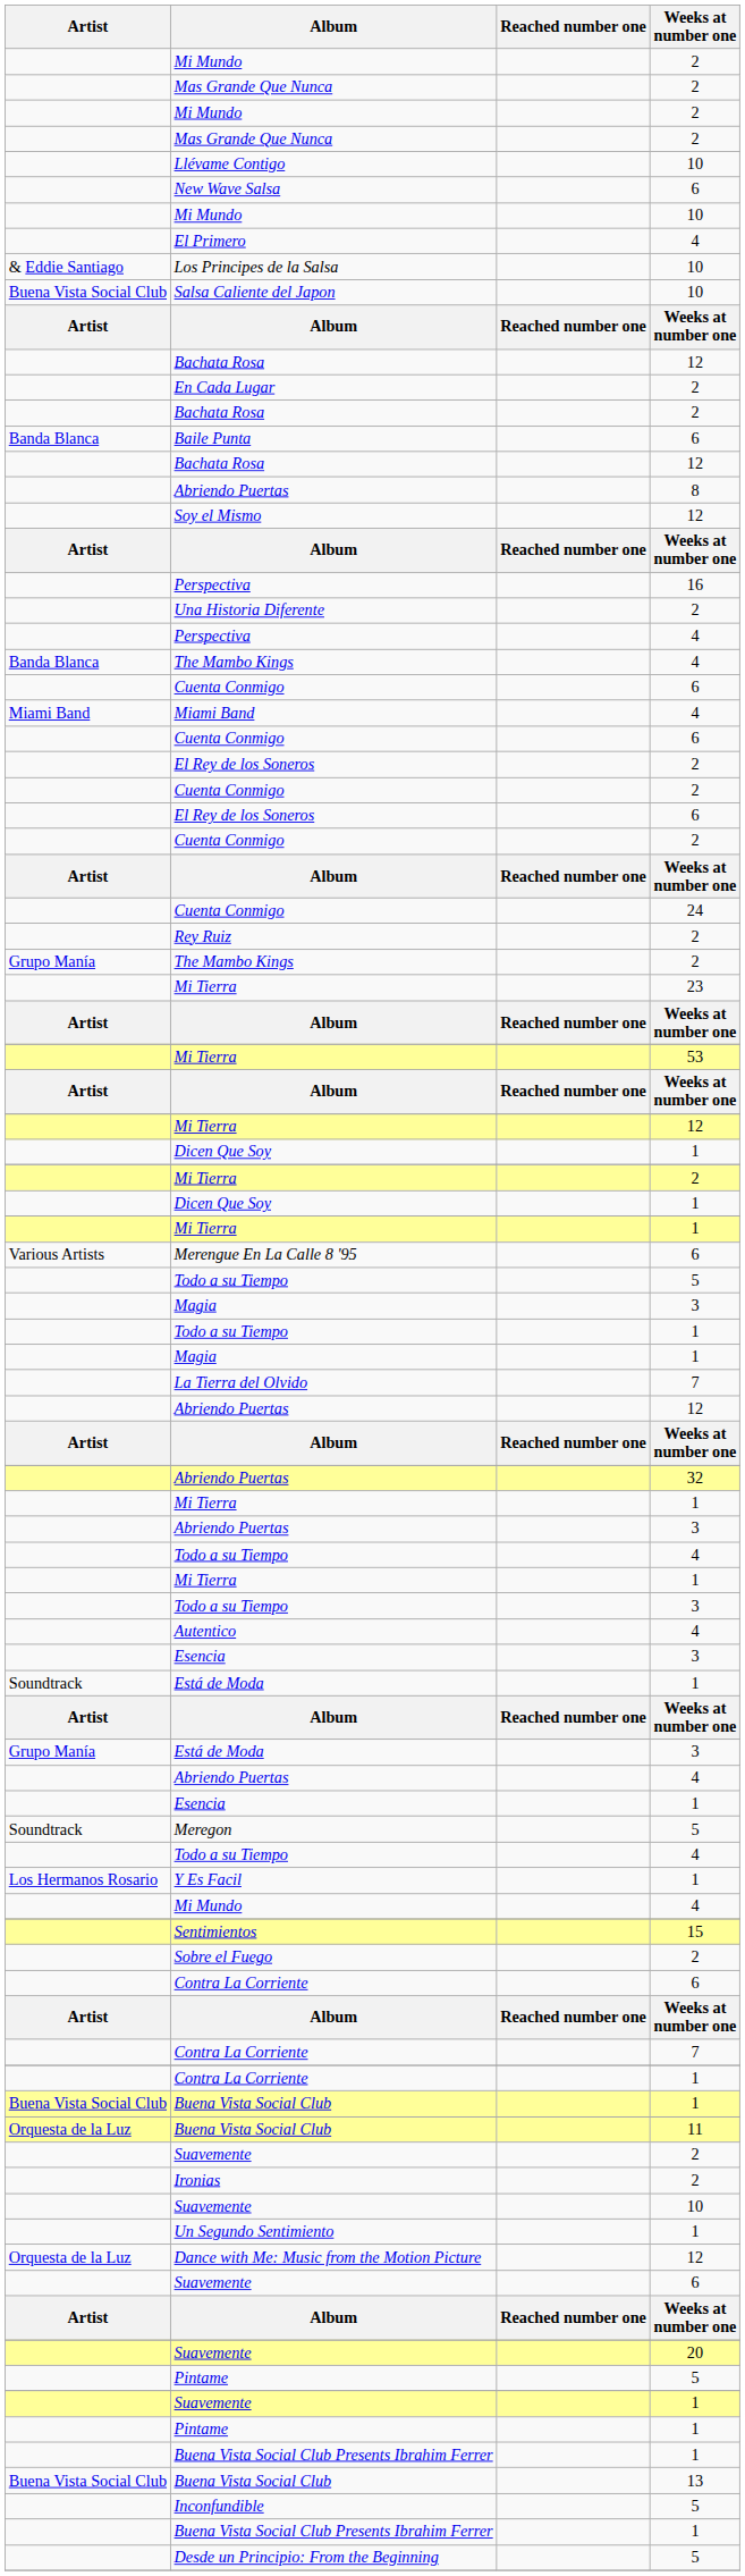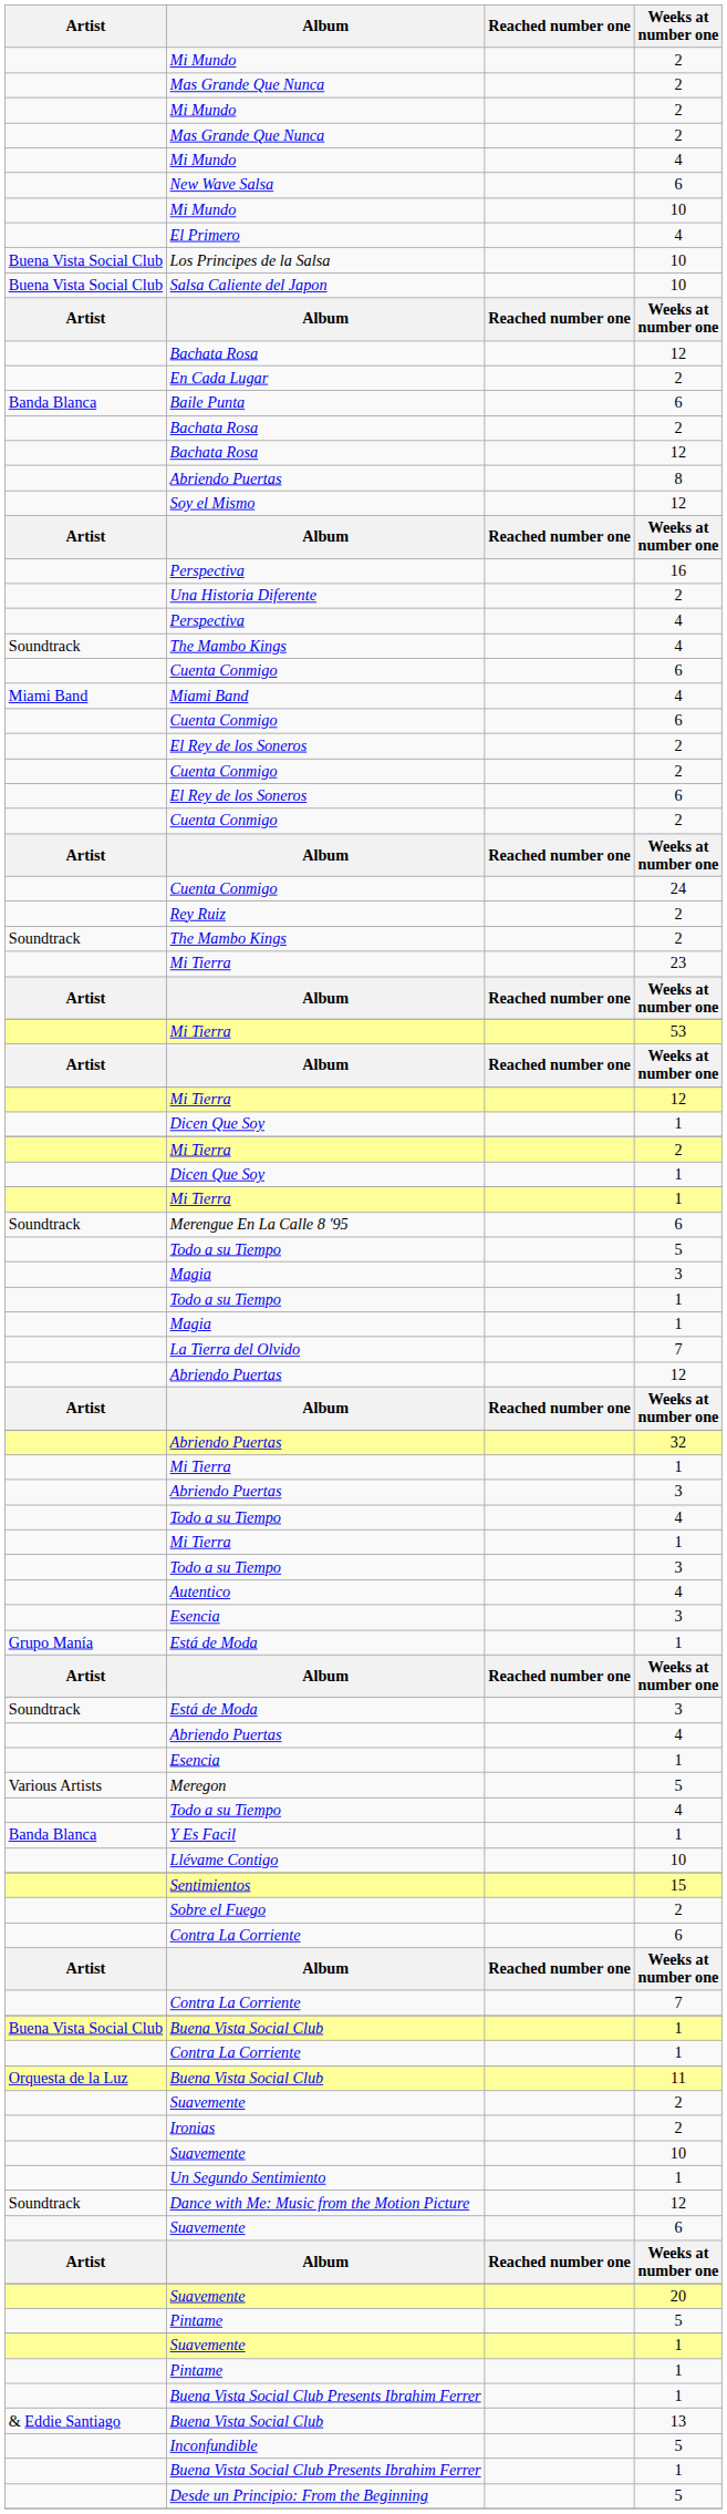 <table class="sortable wikitable">
 <tr>
 <th>Artist</th>
 <th>Album</th>
 <th>Reached number one</th>
 <th>Weeks at<br>number one</th>
 </tr>
 <tr>
 <td></td>
 <td><em><a href='#'>Mi Mundo</a></em></td>
 <td></td>
 <td align=center>2</td>
 </tr>
 <tr>
 <td></td>
 <td><em><a href='#'>Mas Grande Que Nunca</a></em></td>
 <td></td>
 <td align=center>2</td>
 </tr>
 <tr>
 <td></td>
 <td><em><a href='#'>Mi Mundo</a></em></td>
 <td></td>
 <td align=center>2</td>
 </tr>
 <tr>
 <td></td>
 <td><em><a href='#'>Mas Grande Que Nunca</a></em></td>
 <td></td>
 <td align=center>2</td>
 </tr>
 <tr>
 <td></td>
-<td><em><a href='#'>Llévame Contigo</a></em></td>
+<td><em><a href='#'>Mi Mundo</a></em></td>
 <td></td>
-<td align=center>10</td>
+<td align=center>4</td>
 </tr>
 <tr>
 <td></td>
 <td><em><a href='#'>New Wave Salsa</a></em></td>
 <td></td>
 <td align=center>6</td>
 </tr>
 <tr>
 <td></td>
 <td><em><a href='#'>Mi Mundo</a></em></td>
 <td></td>
 <td align=center>10</td>
 </tr>
 <tr>
 <td></td>
 <td><em><a href='#'>El Primero</a></em></td>
 <td></td>
 <td align=center>4</td>
 </tr>
 <tr>
-<td> & <a href='#'>Eddie Santiago</a></td>
+<td><a href='#'>Buena Vista Social Club</a></td>
 <td><em>Los Principes de la Salsa</em></td>
 <td></td>
 <td align=center>10</td>
 </tr>
 <tr>
 <td><a href='#'>Buena Vista Social Club</a></td>
 <td><em><a href='#'>Salsa Caliente del Japon</a></em></td>
 <td></td>
 <td align=center>10</td>
 </tr>
 <tr>
 <th>Artist</th>
 <th scope=col>Album</th>
 <th>Reached number one</th>
 <th>Weeks at<br>number one</th>
 </tr>
 <tr>
 <td></td>
 <td><em><a href='#'>Bachata Rosa</a></em></td>
 <td></td>
 <td align=center>12</td>
 </tr>
 <tr>
 <td></td>
 <td><em><a href='#'>En Cada Lugar</a></em></td>
 <td></td>
 <td align=center>2</td>
 </tr>
 <tr>
+<td><a href='#'>Banda Blanca</a></td>
+<td><em><a href='#'>Baile Punta</a></em></td>
+<td></td>
+<td align=center>6</td>
+</tr>
+<tr>
 <td></td>
 <td><em><a href='#'>Bachata Rosa</a></em></td>
 <td></td>
 <td align=center>2</td>
-</tr>
-<tr>
-<td><a href='#'>Banda Blanca</a></td>
-<td><em><a href='#'>Baile Punta</a></em></td>
-<td></td>
-<td align=center>6</td>
 </tr>
 <tr>
 <td></td>
 <td><em><a href='#'>Bachata Rosa</a></em></td>
 <td></td>
 <td align=center>12</td>
 </tr>
 <tr>
 <td></td>
 <td><em><a href='#'>Abriendo Puertas</a></em></td>
 <td></td>
 <td align=center>8</td>
 </tr>
 <tr>
 <td></td>
 <td><em><a href='#'>Soy el Mismo</a></em></td>
 <td></td>
 <td align=center>12</td>
 </tr>
 <tr>
 <th>Artist</th>
 <th scope=col>Album</th>
 <th>Reached number one</th>
 <th>Weeks at<br>number one</th>
 </tr>
 <tr>
 <td></td>
 <td><em><a href='#'>Perspectiva</a></em></td>
 <td></td>
 <td align=center>16</td>
 </tr>
 <tr>
 <td></td>
 <td><em><a href='#'>Una Historia Diferente</a></em></td>
 <td></td>
 <td align=center>2</td>
 </tr>
 <tr>
 <td></td>
 <td><em><a href='#'>Perspectiva</a></em></td>
 <td></td>
 <td align=center>4</td>
 </tr>
 <tr>
-<td><a href='#'>Banda Blanca</a></td>
+<td>Soundtrack</td>
 <td><em><a href='#'>The Mambo Kings</a></em></td>
 <td></td>
 <td align=center>4</td>
 </tr>
 <tr>
 <td></td>
 <td><em><a href='#'>Cuenta Conmigo</a></em></td>
 <td></td>
 <td align=center>6</td>
 </tr>
 <tr>
 <td><a href='#'>Miami Band</a></td>
 <td><em><a href='#'>Miami Band</a></em></td>
 <td></td>
 <td align=center>4</td>
 </tr>
 <tr>
 <td></td>
 <td><em><a href='#'>Cuenta Conmigo</a></em></td>
 <td></td>
 <td align=center>6</td>
 </tr>
 <tr>
 <td></td>
 <td><em><a href='#'>El Rey de los Soneros</a></em></td>
 <td></td>
 <td align=center>2</td>
 </tr>
 <tr>
 <td></td>
 <td><em><a href='#'>Cuenta Conmigo</a></em></td>
 <td></td>
 <td align=center>2</td>
 </tr>
 <tr>
 <td></td>
 <td><em><a href='#'>El Rey de los Soneros</a></em></td>
 <td></td>
 <td align=center>6</td>
 </tr>
 <tr>
 <td></td>
 <td><em><a href='#'>Cuenta Conmigo</a></em></td>
 <td></td>
 <td align=center>2</td>
 </tr>
 <tr>
 <th>Artist</th>
 <th scope=col>Album</th>
 <th>Reached number one</th>
 <th>Weeks at<br>number one</th>
 </tr>
 <tr>
 <td></td>
 <td><em><a href='#'>Cuenta Conmigo</a></em></td>
 <td></td>
 <td align=center>24</td>
 </tr>
 <tr>
 <td></td>
 <td><em><a href='#'>Rey Ruiz</a></em></td>
 <td></td>
 <td align=center>2</td>
 </tr>
 <tr>
-<td><a href='#'>Grupo Manía</a></td>
+<td>Soundtrack</td>
 <td><em><a href='#'>The Mambo Kings</a></em></td>
 <td></td>
 <td align=center>2</td>
 </tr>
 <tr>
 <td></td>
 <td><em><a href='#'>Mi Tierra</a></em></td>
 <td></td>
 <td align=center>23</td>
 </tr>
 <tr>
 <th>Artist</th>
 <th scope=col>Album</th>
 <th>Reached number one</th>
 <th>Weeks at<br>number one</th>
 </tr>
 <tr>
 </tr>
 <tr bgcolor=#FFFF99>
 <td></td>
 <td><em><a href='#'>Mi Tierra</a></em></td>
 <td></td>
 <td align=center>53</td>
 </tr>
 <tr>
 <th>Artist</th>
 <th scope=col>Album</th>
 <th>Reached number one</th>
 <th>Weeks at<br>number one</th>
 </tr>
 <tr>
 </tr>
 <tr bgcolor=#FFFF99>
 <td></td>
 <td><em><a href='#'>Mi Tierra</a></em></td>
 <td></td>
 <td align=center>12</td>
 </tr>
 <tr>
 <td></td>
 <td><em><a href='#'>Dicen Que Soy</a></em></td>
 <td></td>
 <td align=center>1</td>
 </tr>
 <tr>
 </tr>
 <tr bgcolor=#FFFF99>
 <td></td>
 <td><em><a href='#'>Mi Tierra</a></em></td>
 <td></td>
 <td align=center>2</td>
 </tr>
 <tr>
 <td></td>
 <td><em><a href='#'>Dicen Que Soy</a></em></td>
 <td></td>
 <td align=center>1</td>
 </tr>
 <tr>
 </tr>
 <tr bgcolor=#FFFF99>
 <td></td>
 <td><em><a href='#'>Mi Tierra</a></em></td>
 <td></td>
 <td align=center>1</td>
 </tr>
 <tr>
-<td>Various Artists</td>
+<td>Soundtrack</td>
 <td><em>Merengue En La Calle 8 '95</em></td>
 <td></td>
 <td align=center>6</td>
 </tr>
 <tr>
 <td></td>
 <td><em><a href='#'>Todo a su Tiempo</a></em></td>
 <td></td>
 <td align=center>5</td>
 </tr>
 <tr>
 <td></td>
 <td><em><a href='#'>Magia</a></em></td>
 <td></td>
 <td align=center>3</td>
 </tr>
 <tr>
 <td></td>
 <td><em><a href='#'>Todo a su Tiempo</a></em></td>
 <td></td>
 <td align=center>1</td>
 </tr>
 <tr>
 <td></td>
 <td><em><a href='#'>Magia</a></em></td>
 <td></td>
 <td align=center>1</td>
 </tr>
 <tr>
 <td></td>
 <td><em><a href='#'>La Tierra del Olvido</a></em></td>
 <td></td>
 <td align=center>7</td>
 </tr>
 <tr>
 <td></td>
 <td><em><a href='#'>Abriendo Puertas</a></em></td>
 <td></td>
 <td align=center>12</td>
 </tr>
 <tr>
 <th>Artist</th>
 <th scope=col>Album</th>
 <th>Reached number one</th>
 <th>Weeks at<br>number one</th>
 </tr>
 <tr>
 </tr>
 <tr bgcolor=#FFFF99>
 <td></td>
 <td><em><a href='#'>Abriendo Puertas</a></em></td>
 <td></td>
 <td align=center>32</td>
 </tr>
 <tr>
 <td></td>
 <td><em><a href='#'>Mi Tierra</a></em></td>
 <td></td>
 <td align=center>1</td>
 </tr>
 <tr>
 <td></td>
 <td><em><a href='#'>Abriendo Puertas</a></em></td>
 <td></td>
 <td align=center>3</td>
 </tr>
 <tr>
 <td></td>
 <td><em><a href='#'>Todo a su Tiempo</a></em></td>
 <td></td>
 <td align=center>4</td>
 </tr>
 <tr>
 <td></td>
 <td><em><a href='#'>Mi Tierra</a></em></td>
 <td></td>
 <td align=center>1</td>
 </tr>
 <tr>
 <td></td>
 <td><em><a href='#'>Todo a su Tiempo</a></em></td>
 <td></td>
 <td align=center>3</td>
 </tr>
 <tr>
 <td></td>
 <td><em><a href='#'>Autentico</a></em></td>
 <td></td>
 <td align=center>4</td>
 </tr>
 <tr>
 <td></td>
 <td><em><a href='#'>Esencia</a></em></td>
 <td></td>
 <td align=center>3</td>
 </tr>
 <tr>
-<td>Soundtrack</td>
+<td><a href='#'>Grupo Manía</a></td>
 <td><em><a href='#'>Está de Moda</a></em></td>
 <td></td>
 <td align=center>1</td>
 </tr>
 <tr>
 <th>Artist</th>
 <th scope=col>Album</th>
 <th>Reached number one</th>
 <th>Weeks at<br>number one</th>
 </tr>
 <tr>
-<td><a href='#'>Grupo Manía</a></td>
+<td>Soundtrack</td>
 <td><em><a href='#'>Está de Moda</a></em></td>
 <td></td>
 <td align=center>3</td>
 </tr>
 <tr>
 <td></td>
 <td><em><a href='#'>Abriendo Puertas</a></em></td>
 <td></td>
 <td align=center>4</td>
 </tr>
 <tr>
 <td></td>
 <td><em><a href='#'>Esencia</a></em></td>
 <td></td>
 <td align=center>1</td>
 </tr>
 <tr>
-<td>Soundtrack</td>
+<td>Various Artists</td>
 <td><em>Meregon</em></td>
 <td></td>
 <td align=center>5</td>
 </tr>
 <tr>
 <td></td>
 <td><em><a href='#'>Todo a su Tiempo</a></em></td>
 <td></td>
 <td align=center>4</td>
 </tr>
 <tr>
-<td><a href='#'>Los Hermanos Rosario</a></td>
+<td><a href='#'>Banda Blanca</a></td>
 <td><em><a href='#'>Y Es Facil</a></em></td>
 <td></td>
 <td align=center>1</td>
 </tr>
 <tr>
 <td></td>
-<td><em><a href='#'>Mi Mundo</a></em></td>
+<td><em><a href='#'>Llévame Contigo</a></em></td>
 <td></td>
-<td align=center>4</td>
+<td align=center>10</td>
 </tr>
 <tr>
 </tr>
 <tr bgcolor=#FFFF99>
 <td></td>
 <td><em><a href='#'>Sentimientos</a></em></td>
 <td></td>
 <td align=center>15</td>
 </tr>
 <tr>
 <td></td>
 <td><em><a href='#'>Sobre el Fuego</a></em></td>
 <td></td>
 <td align=center>2</td>
 </tr>
 <tr>
 <td></td>
 <td><em><a href='#'>Contra La Corriente</a></em></td>
 <td></td>
 <td align=center>6</td>
 </tr>
 <tr>
 <th>Artist</th>
 <th scope=col>Album</th>
 <th>Reached number one</th>
 <th>Weeks at<br>number one</th>
 </tr>
 <tr>
 <td></td>
 <td><em><a href='#'>Contra La Corriente</a></em></td>
 <td></td>
 <td align=center>7</td>
 </tr>
 <tr>
 </tr>
+<tr bgcolor=#FFFF99>
+<td><a href='#'>Buena Vista Social Club</a></td>
+<td><em><a href='#'>Buena Vista Social Club</a></em></td>
+<td></td>
+<td align=center>1</td>
+</tr>
 <tr>
 <td></td>
 <td><em><a href='#'>Contra La Corriente</a></em></td>
-<td></td>
-<td align=center>1</td>
-</tr>
-<tr bgcolor=#FFFF99>
-<td><a href='#'>Buena Vista Social Club</a></td>
-<td><em><a href='#'>Buena Vista Social Club</a></em></td>
 <td></td>
 <td align=center>1</td>
 </tr>
 <tr>
 </tr>
 <tr bgcolor=#FFFF99>
 <td><a href='#'>Orquesta de la Luz</a></td>
 <td><em><a href='#'>Buena Vista Social Club</a></em></td>
 <td></td>
 <td align=center>11</td>
 </tr>
 <tr>
 <td></td>
 <td><em><a href='#'>Suavemente</a></em></td>
 <td></td>
 <td align=center>2</td>
 </tr>
 <tr>
 <td></td>
 <td><em><a href='#'>Ironias</a></em></td>
 <td></td>
 <td align=center>2</td>
 </tr>
 <tr>
 <td></td>
 <td><em><a href='#'>Suavemente</a></em></td>
 <td></td>
 <td align=center>10</td>
 </tr>
 <tr>
 <td></td>
 <td><em><a href='#'>Un Segundo Sentimiento</a></em></td>
 <td></td>
 <td align=center>1</td>
 </tr>
 <tr>
-<td><a href='#'>Orquesta de la Luz</a></td>
+<td>Soundtrack</td>
 <td><em><a href='#'>Dance with Me: Music from the Motion Picture</a></em></td>
 <td></td>
 <td align=center>12</td>
 </tr>
 <tr>
 <td></td>
 <td><em><a href='#'>Suavemente</a></em></td>
 <td></td>
 <td align=center>6</td>
 </tr>
 <tr>
 <th>Artist</th>
 <th scope=col>Album</th>
 <th>Reached number one</th>
 <th>Weeks at<br>number one</th>
 </tr>
 <tr>
 </tr>
 <tr bgcolor=#FFFF99>
 <td></td>
 <td><em><a href='#'>Suavemente</a></em></td>
 <td></td>
 <td align=center>20</td>
 </tr>
 <tr>
 <td></td>
 <td><em><a href='#'>Pintame</a></em></td>
 <td></td>
 <td align=center>5</td>
 </tr>
 <tr>
 </tr>
 <tr bgcolor=#FFFF99>
 <td></td>
 <td><em><a href='#'>Suavemente</a></em></td>
 <td></td>
 <td align=center>1</td>
 </tr>
 <tr>
 <td></td>
 <td><em><a href='#'>Pintame</a></em></td>
 <td></td>
 <td align=center>1</td>
 </tr>
 <tr>
 <td></td>
 <td><em><a href='#'>Buena Vista Social Club Presents Ibrahim Ferrer</a></em></td>
 <td></td>
 <td align=center>1</td>
 </tr>
 <tr>
-<td><a href='#'>Buena Vista Social Club</a></td>
+<td> & <a href='#'>Eddie Santiago</a></td>
 <td><em><a href='#'>Buena Vista Social Club</a></em></td>
 <td></td>
 <td align=center>13</td>
 </tr>
 <tr>
 <td></td>
 <td><em><a href='#'>Inconfundible</a></em></td>
 <td></td>
 <td align=center>5</td>
 </tr>
 <tr>
 <td></td>
 <td><em><a href='#'>Buena Vista Social Club Presents Ibrahim Ferrer</a></em></td>
 <td></td>
 <td align=center>1</td>
 </tr>
 <tr>
 <td></td>
 <td><em><a href='#'>Desde un Principio: From the Beginning</a></em></td>
 <td></td>
 <td align=center>5</td>
 </tr>
 <tr>
 </tr>
 </table>
